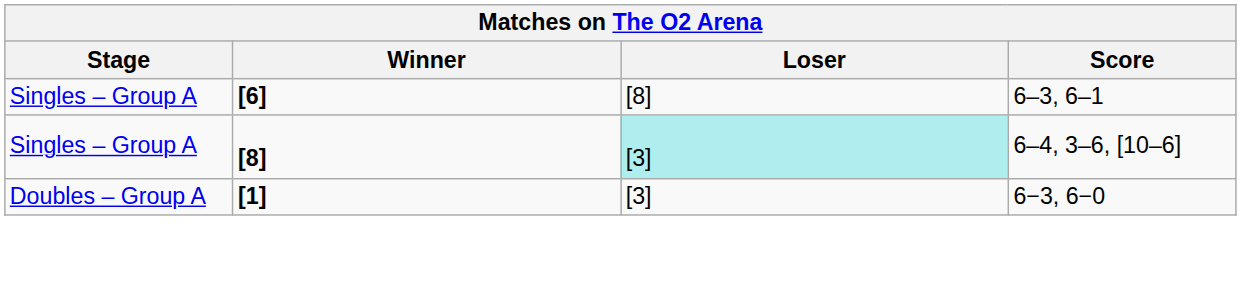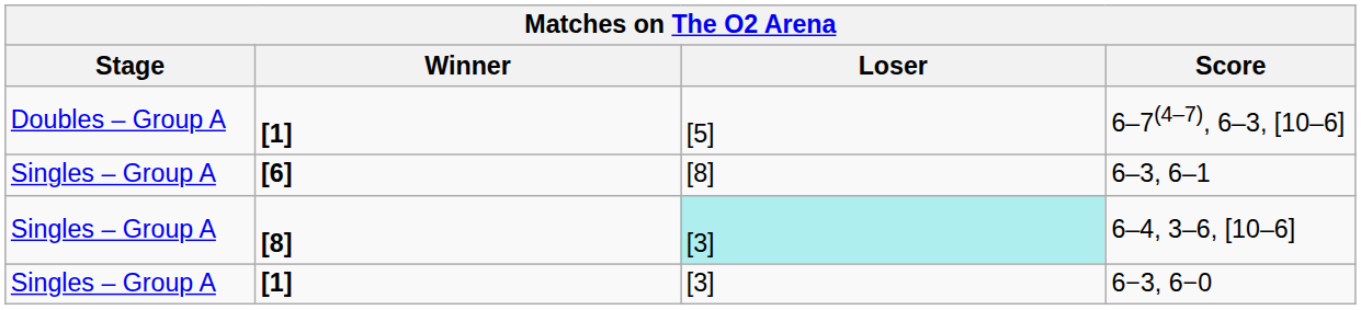 <table class="wikitable collapsible uncollapsed" style="margin:1em auto;">
 <tr>
 <th colspan=4><strong>Matches on <a href='#'>The O2 Arena</a></strong></th>
 </tr>
 <tr>
 <th width=150>Stage</th>
 <th width=260>Winner</th>
 <th width=260>Loser</th>
 <th width=150>Score</th>
+</tr>
+<tr>
+<td><a href='#'>Doubles – Group A</a></td>
+<td><strong><br> [1]</strong></td>
+<td><br> [5]</td>
+<td>6–7<sup>(4–7)</sup>, 6–3, [10–6]</td>
 </tr>
 <tr>
 <td><a href='#'>Singles – Group A</a></td>
 <td><strong> [6]</strong></td>
 <td> [8]</td>
 <td>6–3, 6–1 </td>
 </tr>
 <tr>
 <td><a href='#'>Singles – Group A</a></td>
 <td><strong><br> [8]</strong></td>
 <td style="background: paleturquoise;"><br> [3]</td>
 <td>6–4, 3–6, [10–6]</td>
 </tr>
 <tr>
-<td><a href='#'>Doubles – Group A</a></td>
+<td><a href='#'>Singles – Group A</a></td>
 <td><strong> [1]</strong></td>
 <td> [3]</td>
 <td>6−3, 6−0 </td>
 </tr>
 </table>
